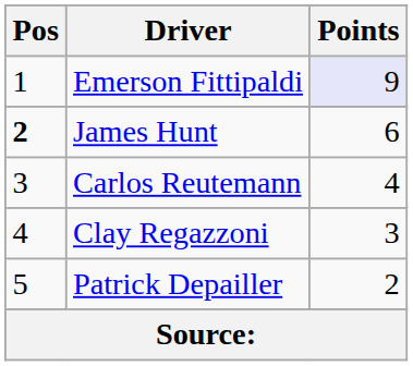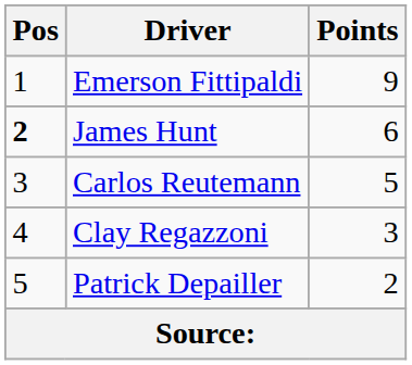 <table class="wikitable" style="font-size: 95%;">
 <tr>
 <th>Pos</th>
 <th>Driver</th>
 <th>Points</th>
 </tr>
 <tr>
 <td>1</td>
 <td> <a href='#'>Emerson Fittipaldi</a></td>
-<td align="right" style="background: lavender;">9</td>
+<td align="right">9</td>
 </tr>
 <tr>
 <td><strong>2</strong></td>
 <td> <a href='#'>James Hunt</a></td>
 <td align="right">6</td>
 </tr>
 <tr>
 <td>3</td>
 <td> <a href='#'>Carlos Reutemann</a></td>
-<td align="right">4</td>
+<td align="right">5</td>
 </tr>
 <tr>
 <td>4</td>
 <td> <a href='#'>Clay Regazzoni</a></td>
 <td align="right">3</td>
 </tr>
 <tr>
 <td>5</td>
 <td> <a href='#'>Patrick Depailler</a></td>
 <td align="right">2</td>
 </tr>
 <tr>
 <th colspan=3>Source:</th>
 </tr>
 </table>
